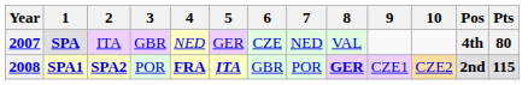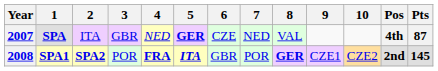 <table class="wikitable" style="text-align:center">
 <tr>
 <th>Year</th>
 <th>1</th>
 <th>2</th>
 <th>3</th>
 <th>4</th>
 <th>5</th>
 <th>6</th>
 <th>7</th>
 <th>8</th>
 <th>9</th>
 <th>10</th>
 <th>Pos</th>
 <th>Pts</th>
 </tr>
 <tr>
 <th><a href='#'>2007</a></th>
 <td style="background:#dfdfdf;"><strong><a href='#'>SPA</a></strong><br></td>
 <td style="background:#efcfff;"><a href='#'>ITA</a><br></td>
 <td style="background:#efcfff;"><a href='#'>GBR</a><br></td>
 <td style="background:#ffffbf;"><em><a href='#'>NED</a></em><br></td>
-<td style="background:#efcfff;"><a href='#'>GER</a><br></td>
+<td style="background:#efcfff;"><strong><a href='#'>GER</a><br></strong></td>
 <td style="background:#dfffdf;"><a href='#'>CZE</a><br></td>
 <td style="background:#dfffdf;"><a href='#'>NED</a><br></td>
 <td style="background:#dfffdf;"><a href='#'>VAL</a><br></td>
 <td></td>
 <td></td>
 <th>4th</th>
-<th>80</th>
+<th>87</th>
 </tr>
 <tr>
 <th><a href='#'>2008</a></th>
 <td style="background:#ffffbf;"><strong><a href='#'>SPA1</a></strong><br></td>
 <td style="background:#ffffbf;"><strong><a href='#'>SPA2</a></strong><br></td>
 <td style="background:#dfffdf;"><a href='#'>POR</a><br></td>
 <td style="background:#ffffbf;"><strong><a href='#'>FRA</a></strong><br></td>
 <td style="background:#ffffbf;"><strong><em><a href='#'>ITA</a></em><br></strong></td>
 <td style="background:#dfffdf;"><a href='#'>GBR</a><br></td>
 <td style="background:#dfffdf;"><a href='#'>POR</a><br></td>
 <td style="background:#efcfff;"><strong><a href='#'>GER</a></strong><br></td>
 <td style="background:#efcfff;"><a href='#'>CZE1</a><br></td>
 <td style="background:#ffdf9f;"><a href='#'>CZE2</a><br></td>
 <th style="background:#dfdfdf;">2nd</th>
-<th style="background:#dfdfdf;">115</th>
+<th style="background:#dfdfdf;">145</th>
 </tr>
 </table>
